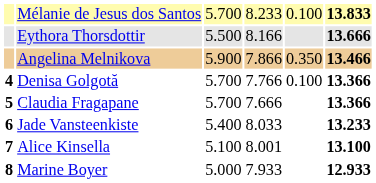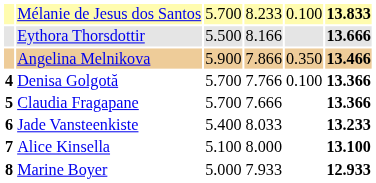 <table>
 <tr style="background:#fffcaf;">
 <th scope=row style="text-align:center"></th>
 <td align=left> <a href='#'>Mélanie de Jesus dos Santos</a></td>
 <td>5.700</td>
 <td>8.233</td>
 <td>0.100</td>
 <td><strong>13.833</strong></td>
 </tr>
 <tr style="background:#e5e5e5;">
 <th scope=row style="text-align:center"></th>
 <td align=left> <a href='#'>Eythora Thorsdottir</a></td>
 <td>5.500</td>
 <td>8.166</td>
 <td></td>
 <td><strong>13.666</strong></td>
 </tr>
 <tr style="background:#ec9;">
 <th scope=row style="text-align:center"></th>
 <td align=left> <a href='#'>Angelina Melnikova</a></td>
 <td>5.900</td>
 <td>7.866</td>
 <td>0.350</td>
 <td><strong>13.466</strong></td>
 </tr>
 <tr>
 <th scope=row style="text-align:center">4</th>
 <td align=left> <a href='#'>Denisa Golgotă</a></td>
 <td>5.700</td>
 <td>7.766</td>
 <td>0.100</td>
 <td><strong>13.366</strong></td>
 </tr>
 <tr>
 <th scope=row style="text-align:center">5</th>
 <td align=left> <a href='#'>Claudia Fragapane</a></td>
 <td>5.700</td>
 <td>7.666</td>
 <td></td>
 <td><strong>13.366</strong></td>
 </tr>
 <tr>
 <th scope=row style="text-align:center">6</th>
 <td align=left> <a href='#'>Jade Vansteenkiste</a></td>
 <td>5.400</td>
 <td>8.033</td>
 <td></td>
 <td><strong>13.233</strong></td>
 </tr>
 <tr>
 <th scope=row style="text-align:center">7</th>
 <td align=left> <a href='#'>Alice Kinsella</a></td>
 <td>5.100</td>
-<td>8.001</td>
+<td>8.000</td>
 <td></td>
 <td><strong>13.100</strong></td>
 </tr>
 <tr>
 <th scope=row style="text-align:center">8</th>
 <td align=left> <a href='#'>Marine Boyer</a></td>
 <td>5.000</td>
 <td>7.933</td>
 <td></td>
 <td><strong>12.933</strong></td>
 </tr>
 </table>
